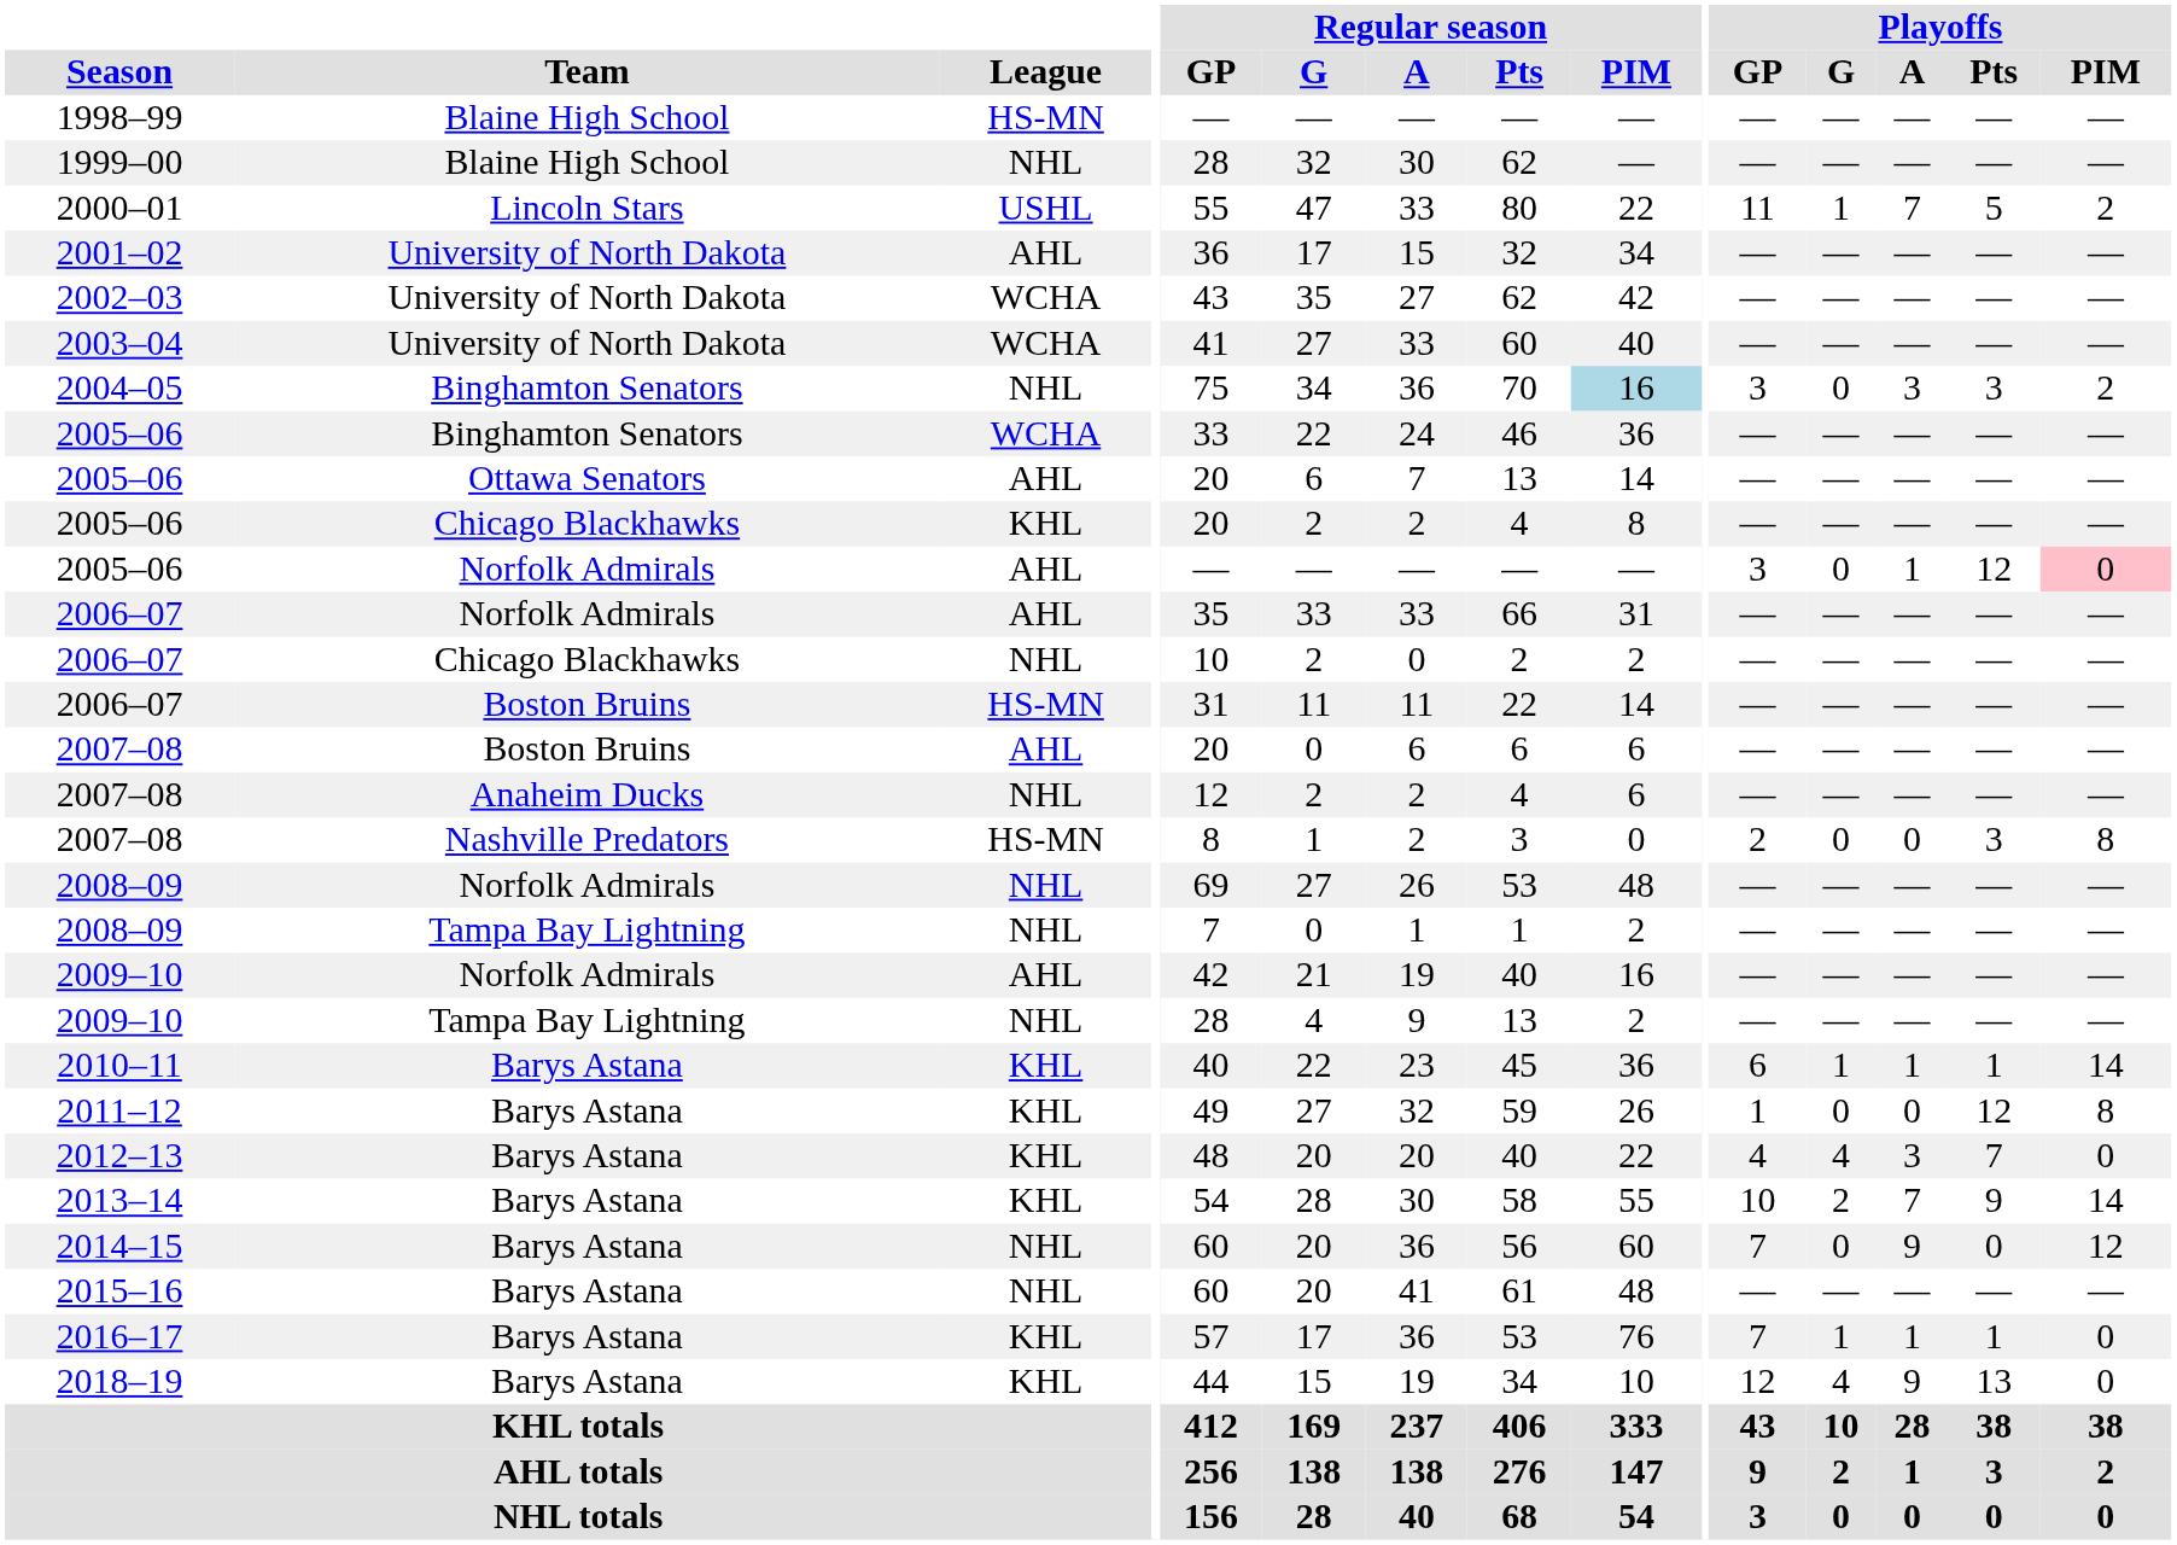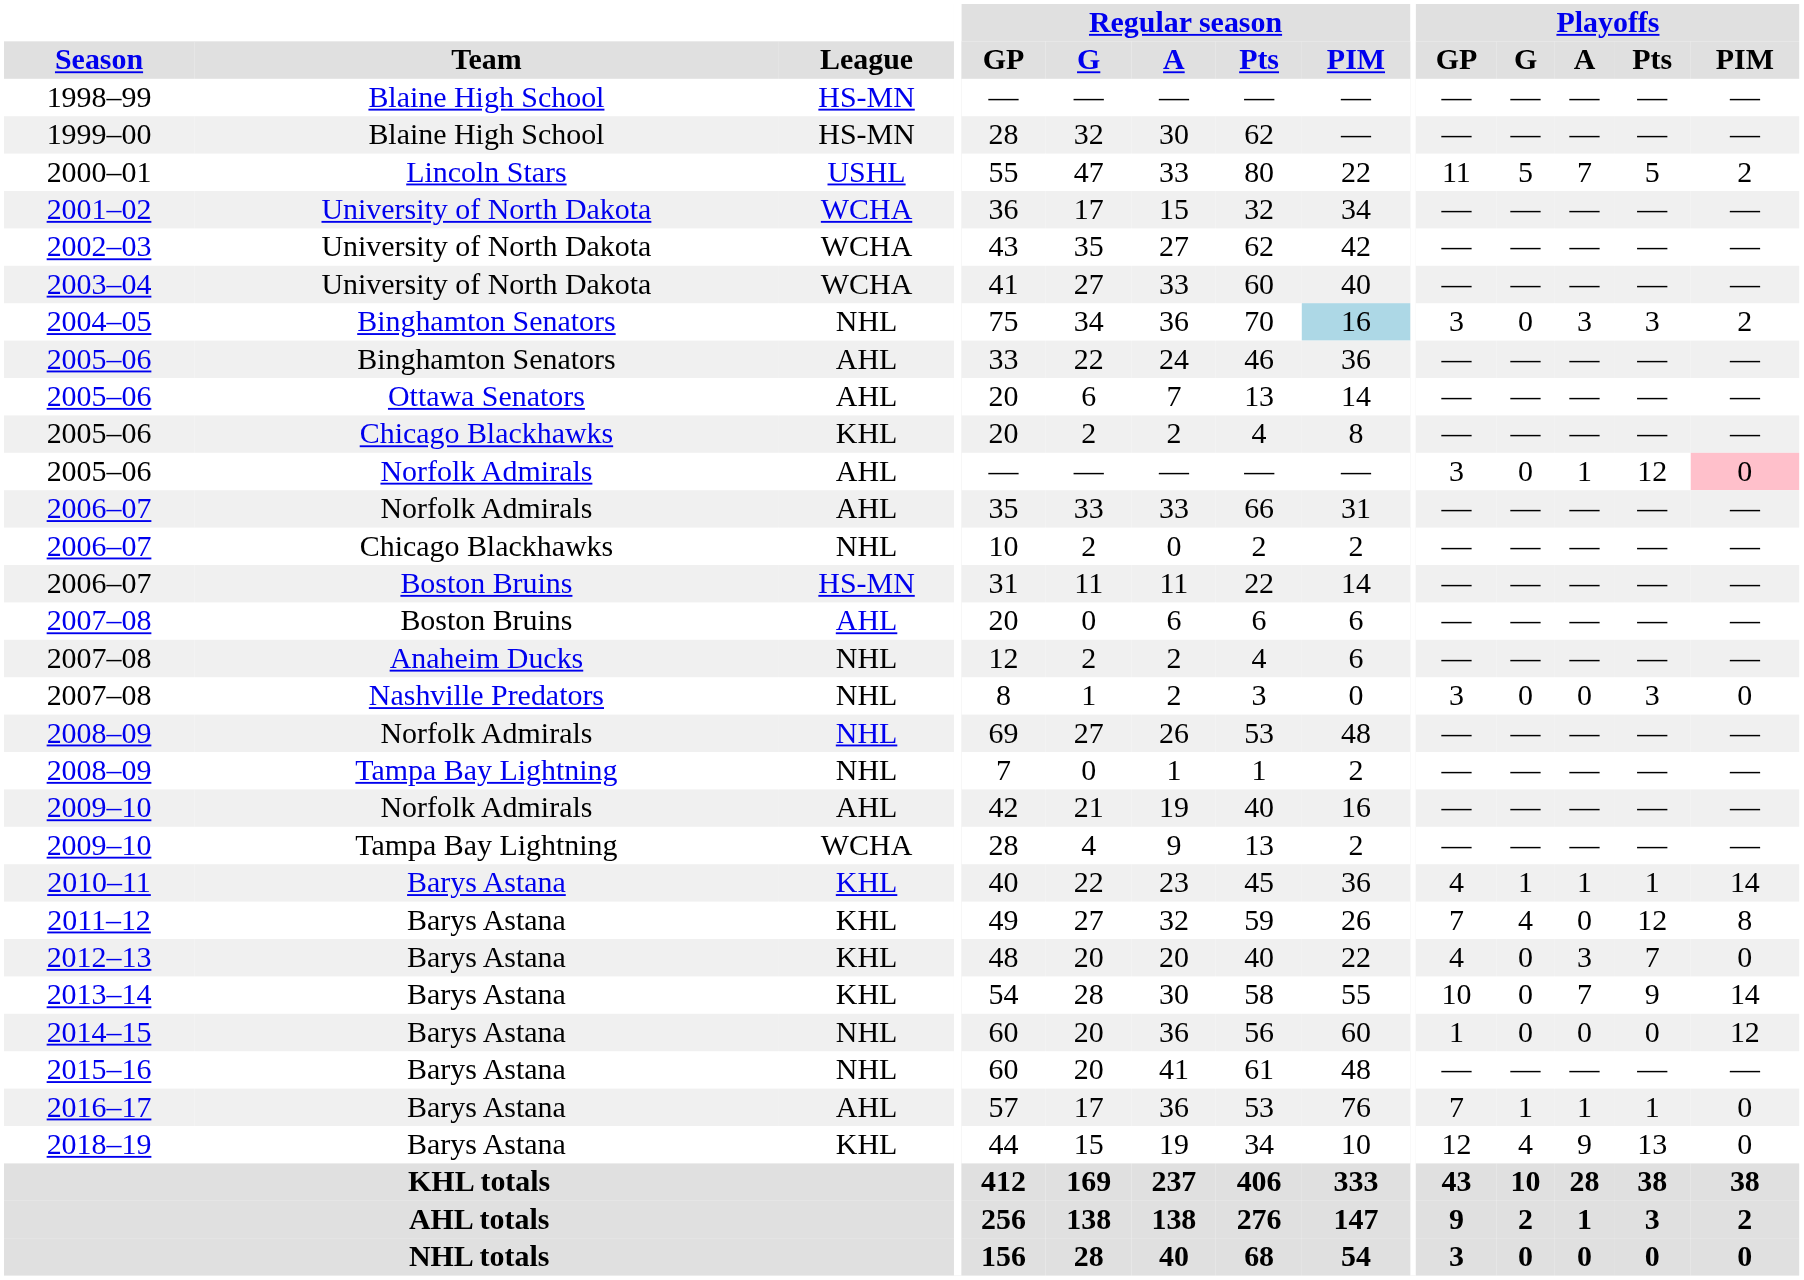 <table border="0" cellpadding="1" cellspacing="0" style="text-align:center; width:60em">
 <tr bgcolor="#e0e0e0">
 <th colspan="3" bgcolor="#ffffff"></th>
 <th rowspan="100" bgcolor="#ffffff"></th>
 <th colspan="5"><a href='#'>Regular season</a></th>
 <th rowspan="100" bgcolor="#ffffff"></th>
 <th colspan="5"><a href='#'>Playoffs</a></th>
 </tr>
 <tr bgcolor="#e0e0e0">
 <th><a href='#'>Season</a></th>
 <th>Team</th>
 <th>League</th>
 <th>GP</th>
 <th><a href='#'>G</a></th>
 <th><a href='#'>A</a></th>
 <th><a href='#'>Pts</a></th>
 <th><a href='#'>PIM</a></th>
 <th>GP</th>
 <th>G</th>
 <th>A</th>
 <th>Pts</th>
 <th>PIM</th>
 </tr>
 <tr>
 <td>1998–99</td>
 <td><a href='#'>Blaine High School</a></td>
 <td><a href='#'>HS-MN</a></td>
 <td>—</td>
 <td>—</td>
 <td>—</td>
 <td>—</td>
 <td>—</td>
 <td>—</td>
 <td>—</td>
 <td>—</td>
 <td>—</td>
 <td>—</td>
 </tr>
 <tr bgcolor="#f0f0f0">
 <td>1999–00</td>
 <td>Blaine High School</td>
-<td>NHL</td>
+<td>HS-MN</td>
 <td>28</td>
 <td>32</td>
 <td>30</td>
 <td>62</td>
 <td>—</td>
 <td>—</td>
 <td>—</td>
 <td>—</td>
 <td>—</td>
 <td>—</td>
 </tr>
 <tr>
 <td>2000–01</td>
 <td><a href='#'>Lincoln Stars</a></td>
 <td><a href='#'>USHL</a></td>
 <td>55</td>
 <td>47</td>
 <td>33</td>
 <td>80</td>
 <td>22</td>
 <td>11</td>
-<td>1</td>
+<td>5</td>
 <td>7</td>
 <td>5</td>
 <td>2</td>
 </tr>
 <tr bgcolor="#f0f0f0">
 <td><a href='#'>2001–02</a></td>
 <td><a href='#'>University of North Dakota</a></td>
-<td>AHL</td>
+<td><a href='#'>WCHA</a></td>
 <td>36</td>
 <td>17</td>
 <td>15</td>
 <td>32</td>
 <td>34</td>
 <td>—</td>
 <td>—</td>
 <td>—</td>
 <td>—</td>
 <td>—</td>
 </tr>
 <tr>
 <td><a href='#'>2002–03</a></td>
 <td>University of North Dakota</td>
 <td>WCHA</td>
 <td>43</td>
 <td>35</td>
 <td>27</td>
 <td>62</td>
 <td>42</td>
 <td>—</td>
 <td>—</td>
 <td>—</td>
 <td>—</td>
 <td>—</td>
 </tr>
 <tr bgcolor="#f0f0f0">
 <td><a href='#'>2003–04</a></td>
 <td>University of North Dakota</td>
 <td>WCHA</td>
 <td>41</td>
 <td>27</td>
 <td>33</td>
 <td>60</td>
 <td>40</td>
 <td>—</td>
 <td>—</td>
 <td>—</td>
 <td>—</td>
 <td>—</td>
 </tr>
 <tr>
 <td><a href='#'>2004–05</a></td>
 <td><a href='#'>Binghamton Senators</a></td>
 <td>NHL</td>
 <td>75</td>
 <td>34</td>
 <td>36</td>
 <td>70</td>
 <td style="background: lightblue;">16</td>
 <td>3</td>
 <td>0</td>
 <td>3</td>
 <td>3</td>
 <td>2</td>
 </tr>
 <tr bgcolor="#f0f0f0">
 <td><a href='#'>2005–06</a></td>
 <td>Binghamton Senators</td>
-<td><a href='#'>WCHA</a></td>
+<td>AHL</td>
 <td>33</td>
 <td>22</td>
 <td>24</td>
 <td>46</td>
 <td>36</td>
 <td>—</td>
 <td>—</td>
 <td>—</td>
 <td>—</td>
 <td>—</td>
 </tr>
 <tr>
 <td><a href='#'>2005–06</a></td>
 <td><a href='#'>Ottawa Senators</a></td>
 <td>AHL</td>
 <td>20</td>
 <td>6</td>
 <td>7</td>
 <td>13</td>
 <td>14</td>
 <td>—</td>
 <td>—</td>
 <td>—</td>
 <td>—</td>
 <td>—</td>
 </tr>
 <tr bgcolor="#f0f0f0">
 <td>2005–06</td>
 <td><a href='#'>Chicago Blackhawks</a></td>
 <td>KHL</td>
 <td>20</td>
 <td>2</td>
 <td>2</td>
 <td>4</td>
 <td>8</td>
 <td>—</td>
 <td>—</td>
 <td>—</td>
 <td>—</td>
 <td>—</td>
 </tr>
 <tr>
 <td>2005–06</td>
 <td><a href='#'>Norfolk Admirals</a></td>
 <td>AHL</td>
 <td>—</td>
 <td>—</td>
 <td>—</td>
 <td>—</td>
 <td>—</td>
 <td>3</td>
 <td>0</td>
 <td>1</td>
 <td>12</td>
 <td style="background: pink;">0</td>
 </tr>
 <tr bgcolor="#f0f0f0">
 <td><a href='#'>2006–07</a></td>
 <td>Norfolk Admirals</td>
 <td>AHL</td>
 <td>35</td>
 <td>33</td>
 <td>33</td>
 <td>66</td>
 <td>31</td>
 <td>—</td>
 <td>—</td>
 <td>—</td>
 <td>—</td>
 <td>—</td>
 </tr>
 <tr>
 <td><a href='#'>2006–07</a></td>
 <td>Chicago Blackhawks</td>
 <td>NHL</td>
 <td>10</td>
 <td>2</td>
 <td>0</td>
 <td>2</td>
 <td>2</td>
 <td>—</td>
 <td>—</td>
 <td>—</td>
 <td>—</td>
 <td>—</td>
 </tr>
 <tr bgcolor="#f0f0f0">
 <td>2006–07</td>
 <td><a href='#'>Boston Bruins</a></td>
 <td><a href='#'>HS-MN</a></td>
 <td>31</td>
 <td>11</td>
 <td>11</td>
 <td>22</td>
 <td>14</td>
 <td>—</td>
 <td>—</td>
 <td>—</td>
 <td>—</td>
 <td>—</td>
 </tr>
 <tr>
 <td><a href='#'>2007–08</a></td>
 <td>Boston Bruins</td>
 <td><a href='#'>AHL</a></td>
 <td>20</td>
 <td>0</td>
 <td>6</td>
 <td>6</td>
 <td>6</td>
 <td>—</td>
 <td>—</td>
 <td>—</td>
 <td>—</td>
 <td>—</td>
 </tr>
 <tr bgcolor="#f0f0f0">
 <td>2007–08</td>
 <td><a href='#'>Anaheim Ducks</a></td>
 <td>NHL</td>
 <td>12</td>
 <td>2</td>
 <td>2</td>
 <td>4</td>
 <td>6</td>
 <td>—</td>
 <td>—</td>
 <td>—</td>
 <td>—</td>
 <td>—</td>
 </tr>
 <tr>
 <td>2007–08</td>
 <td><a href='#'>Nashville Predators</a></td>
-<td>HS-MN</td>
+<td>NHL</td>
 <td>8</td>
 <td>1</td>
 <td>2</td>
 <td>3</td>
 <td>0</td>
-<td>2</td>
+<td>3</td>
 <td>0</td>
 <td>0</td>
 <td>3</td>
-<td>8</td>
+<td>0</td>
 </tr>
 <tr bgcolor="#f0f0f0">
 <td><a href='#'>2008–09</a></td>
 <td>Norfolk Admirals</td>
 <td><a href='#'>NHL</a></td>
 <td>69</td>
 <td>27</td>
 <td>26</td>
 <td>53</td>
 <td>48</td>
 <td>—</td>
 <td>—</td>
 <td>—</td>
 <td>—</td>
 <td>—</td>
 </tr>
 <tr>
 <td><a href='#'>2008–09</a></td>
 <td><a href='#'>Tampa Bay Lightning</a></td>
 <td>NHL</td>
 <td>7</td>
 <td>0</td>
 <td>1</td>
 <td>1</td>
 <td>2</td>
 <td>—</td>
 <td>—</td>
 <td>—</td>
 <td>—</td>
 <td>—</td>
 </tr>
 <tr bgcolor="#f0f0f0">
 <td><a href='#'>2009–10</a></td>
 <td>Norfolk Admirals</td>
 <td>AHL</td>
 <td>42</td>
 <td>21</td>
 <td>19</td>
 <td>40</td>
 <td>16</td>
 <td>—</td>
 <td>—</td>
 <td>—</td>
 <td>—</td>
 <td>—</td>
 </tr>
 <tr>
 <td><a href='#'>2009–10</a></td>
 <td>Tampa Bay Lightning</td>
-<td>NHL</td>
+<td>WCHA</td>
 <td>28</td>
 <td>4</td>
 <td>9</td>
 <td>13</td>
 <td>2</td>
 <td>—</td>
 <td>—</td>
 <td>—</td>
 <td>—</td>
 <td>—</td>
 </tr>
 <tr bgcolor="#f0f0f0">
 <td><a href='#'>2010–11</a></td>
 <td><a href='#'>Barys Astana</a></td>
 <td><a href='#'>KHL</a></td>
 <td>40</td>
 <td>22</td>
 <td>23</td>
 <td>45</td>
 <td>36</td>
-<td>6</td>
+<td>4</td>
 <td>1</td>
 <td>1</td>
 <td>1</td>
 <td>14</td>
 </tr>
 <tr>
 <td><a href='#'>2011–12</a></td>
 <td>Barys Astana</td>
 <td>KHL</td>
 <td>49</td>
 <td>27</td>
 <td>32</td>
 <td>59</td>
 <td>26</td>
-<td>1</td>
-<td>0</td>
+<td>7</td>
+<td>4</td>
 <td>0</td>
 <td>12</td>
 <td>8</td>
 </tr>
 <tr bgcolor="#f0f0f0">
 <td><a href='#'>2012–13</a></td>
 <td>Barys Astana</td>
 <td>KHL</td>
 <td>48</td>
 <td>20</td>
 <td>20</td>
 <td>40</td>
 <td>22</td>
 <td>4</td>
-<td>4</td>
+<td>0</td>
 <td>3</td>
 <td>7</td>
 <td>0</td>
 </tr>
 <tr>
 <td><a href='#'>2013–14</a></td>
 <td>Barys Astana</td>
 <td>KHL</td>
 <td>54</td>
 <td>28</td>
 <td>30</td>
 <td>58</td>
 <td>55</td>
 <td>10</td>
-<td>2</td>
+<td>0</td>
 <td>7</td>
 <td>9</td>
 <td>14</td>
 </tr>
 <tr bgcolor="#f0f0f0">
 <td><a href='#'>2014–15</a></td>
 <td>Barys Astana</td>
 <td>NHL</td>
 <td>60</td>
 <td>20</td>
 <td>36</td>
 <td>56</td>
 <td>60</td>
-<td>7</td>
+<td>1</td>
 <td>0</td>
-<td>9</td>
+<td>0</td>
 <td>0</td>
 <td>12</td>
 </tr>
 <tr>
 <td><a href='#'>2015–16</a></td>
 <td>Barys Astana</td>
 <td>NHL</td>
 <td>60</td>
 <td>20</td>
 <td>41</td>
 <td>61</td>
 <td>48</td>
 <td>—</td>
 <td>—</td>
 <td>—</td>
 <td>—</td>
 <td>—</td>
 </tr>
 <tr bgcolor="#f0f0f0">
 <td><a href='#'>2016–17</a></td>
 <td>Barys Astana</td>
-<td>KHL</td>
+<td>AHL</td>
 <td>57</td>
 <td>17</td>
 <td>36</td>
 <td>53</td>
 <td>76</td>
 <td>7</td>
 <td>1</td>
 <td>1</td>
 <td>1</td>
 <td>0</td>
 </tr>
 <tr>
 <td><a href='#'>2018–19</a></td>
 <td>Barys Astana</td>
 <td>KHL</td>
 <td>44</td>
 <td>15</td>
 <td>19</td>
 <td>34</td>
 <td>10</td>
 <td>12</td>
 <td>4</td>
 <td>9</td>
 <td>13</td>
 <td>0</td>
 </tr>
 <tr bgcolor="#e0e0e0">
 <th colspan="3">KHL totals</th>
 <th>412</th>
 <th>169</th>
 <th>237</th>
 <th>406</th>
 <th>333</th>
 <th>43</th>
 <th>10</th>
 <th>28</th>
 <th>38</th>
 <th>38</th>
 </tr>
 <tr bgcolor="#e0e0e0">
 <th colspan="3">AHL totals</th>
 <th>256</th>
 <th>138</th>
 <th>138</th>
 <th>276</th>
 <th>147</th>
 <th>9</th>
 <th>2</th>
 <th>1</th>
 <th>3</th>
 <th>2</th>
 </tr>
 <tr bgcolor="#e0e0e0">
 <th colspan="3">NHL totals</th>
 <th>156</th>
 <th>28</th>
 <th>40</th>
 <th>68</th>
 <th>54</th>
 <th>3</th>
 <th>0</th>
 <th>0</th>
 <th>0</th>
 <th>0</th>
 </tr>
 </table>
